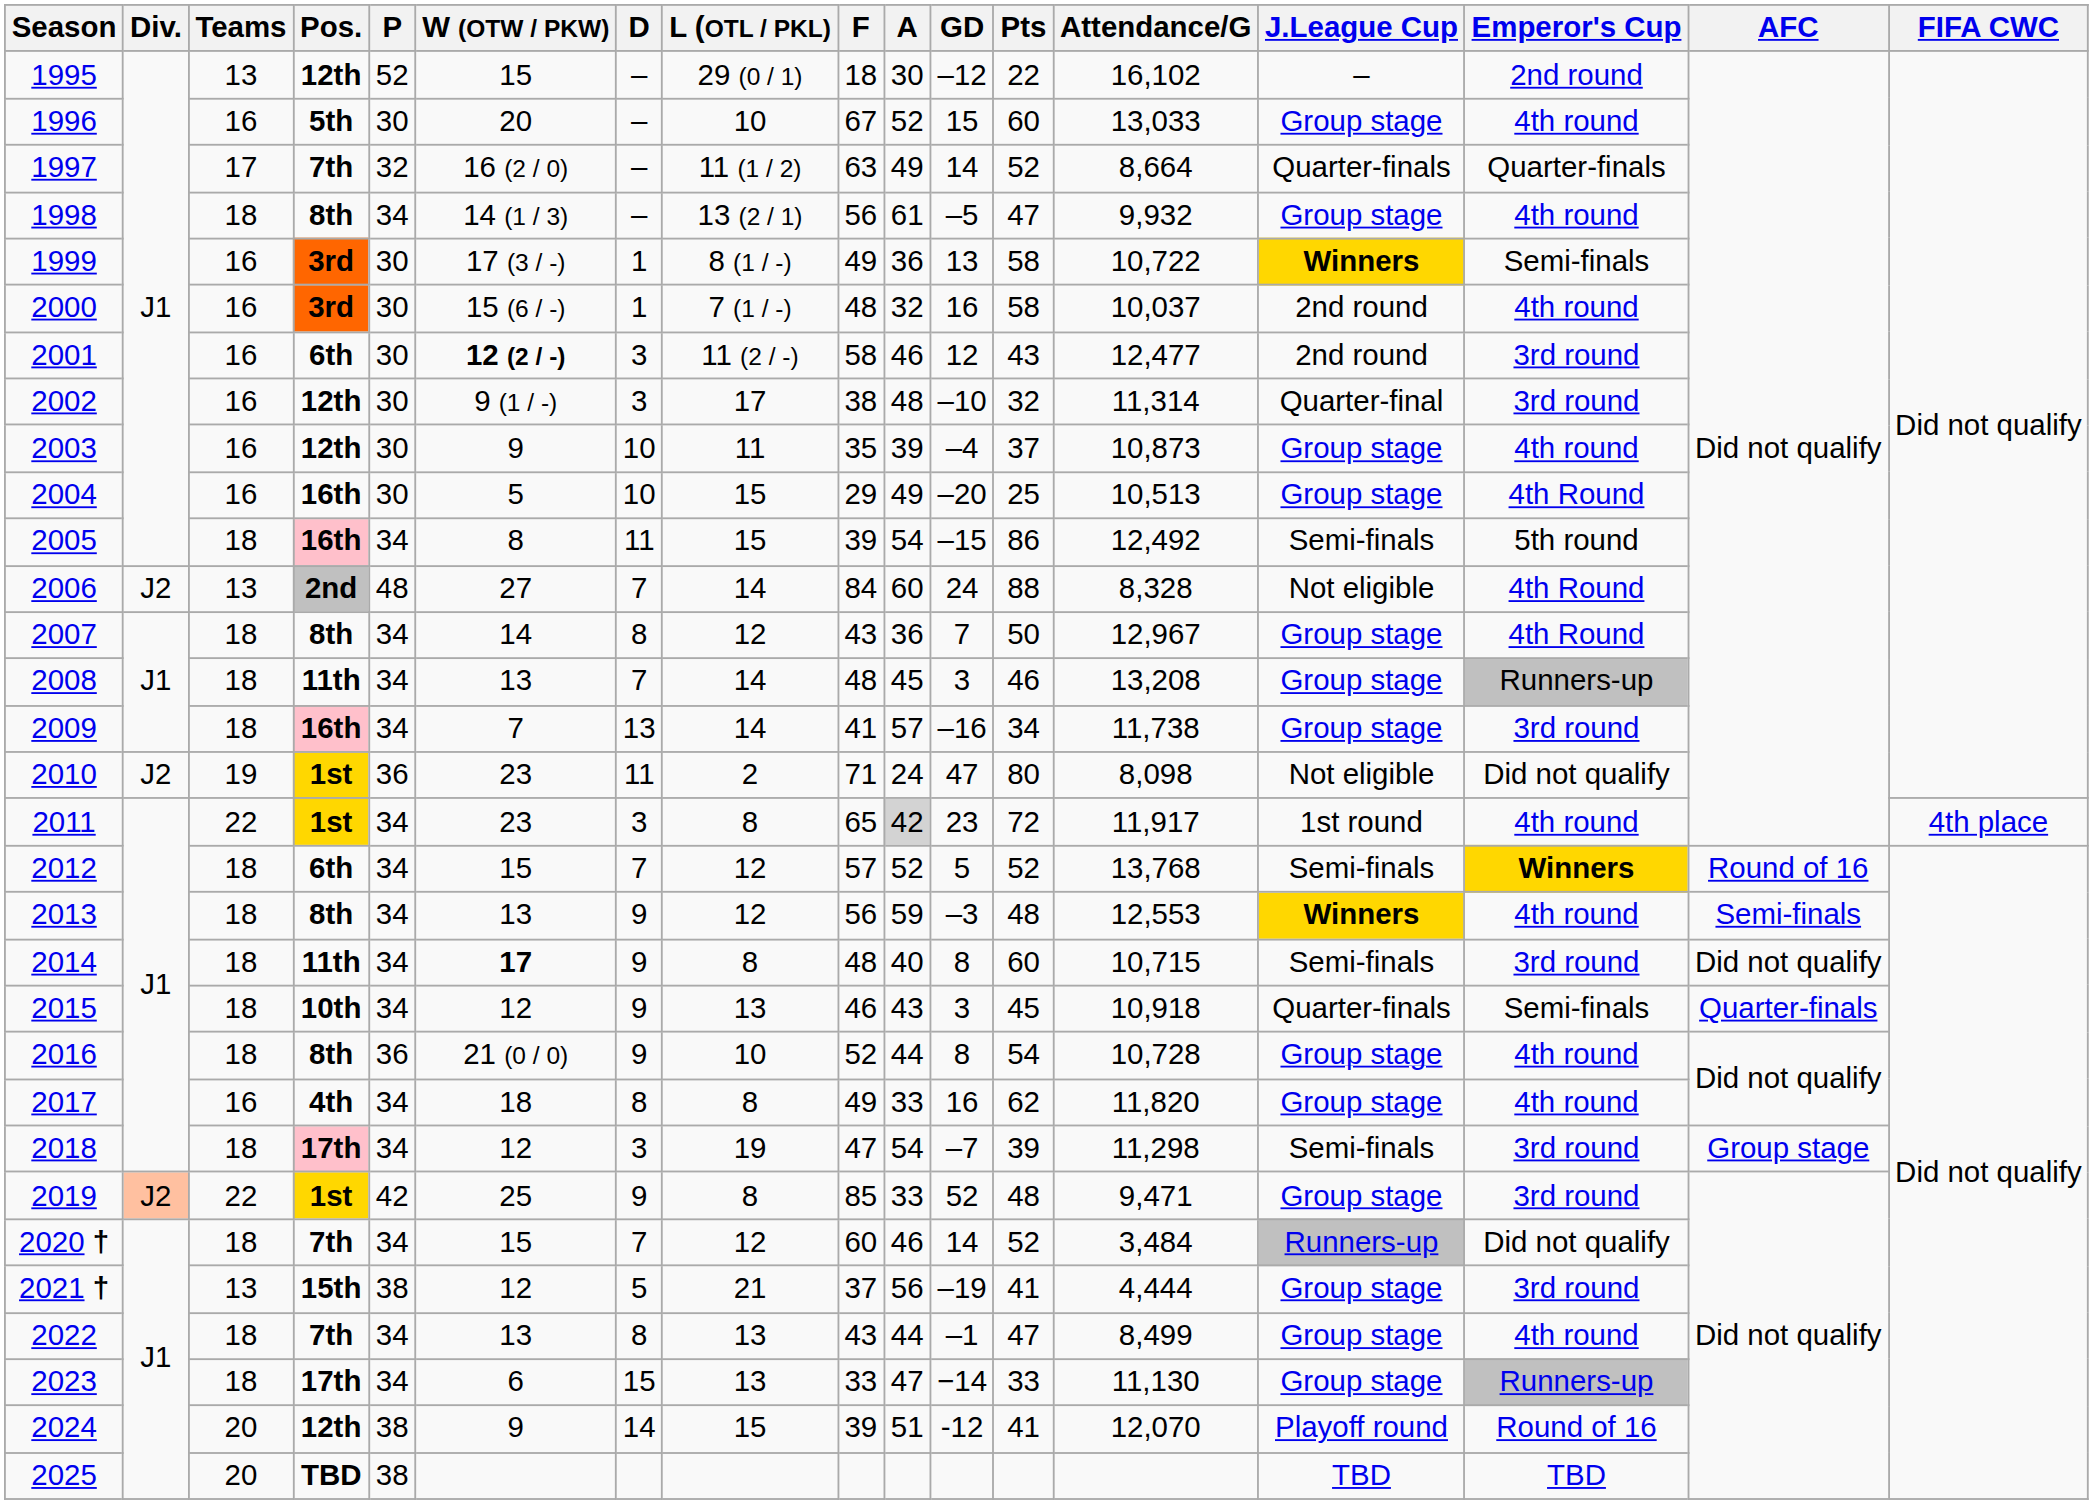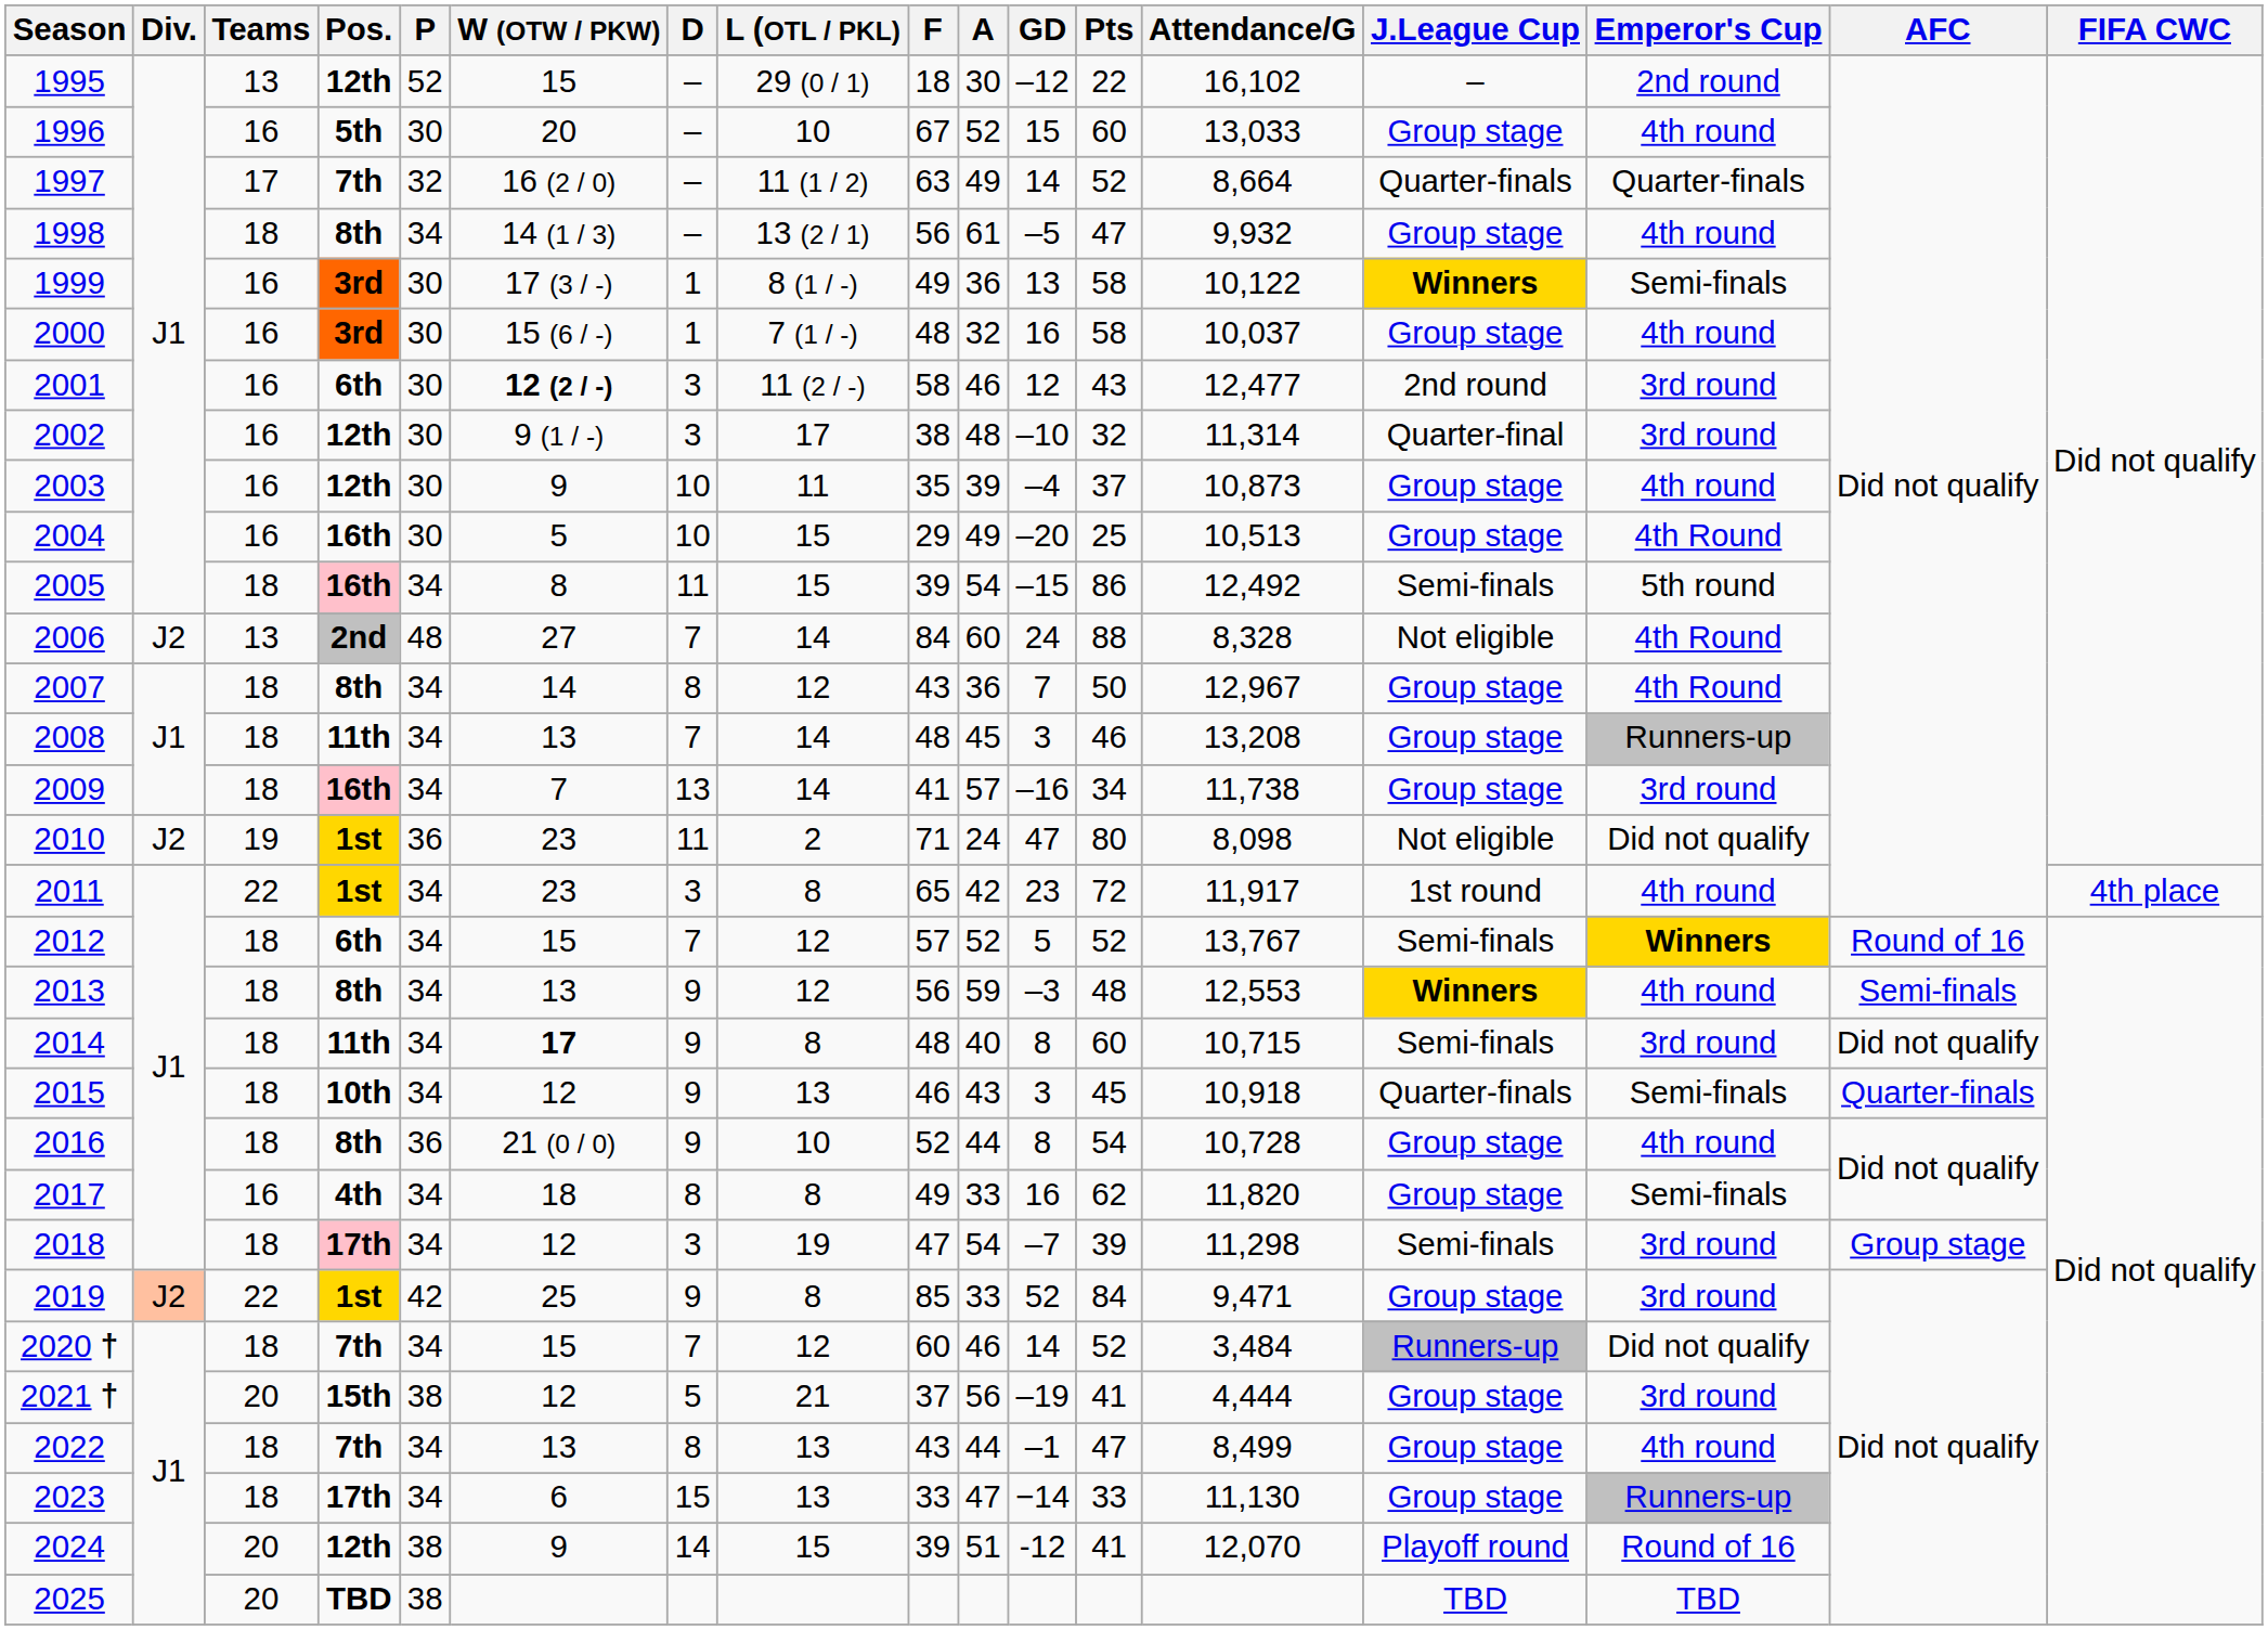 <table class="wikitable" style="text-align:center">
 <tr>
 <th>Season</th>
 <th>Div.</th>
 <th>Teams</th>
 <th>Pos.</th>
 <th>P</th>
 <th>W <small>(OTW / PKW)</small></th>
 <th>D</th>
 <th>L (<small>OTL / PKL)</small></th>
 <th>F</th>
 <th>A</th>
 <th>GD</th>
 <th>Pts</th>
 <th>Attendance/G</th>
 <th><a href='#'>J.League Cup</a></th>
 <th><a href='#'>Emperor's Cup</a></th>
 <th><a href='#'>AFC</a></th>
 <th><a href='#'>FIFA CWC</a></th>
 </tr>
 <tr>
 <td><a href='#'>1995</a></td>
 <td rowspan="11">J1</td>
 <td>13</td>
 <td><strong>12th</strong></td>
 <td>52</td>
 <td>15</td>
 <td>–</td>
 <td>29 <small>(0 / 1)</small></td>
 <td>18</td>
 <td>30</td>
 <td>–12</td>
 <td>22</td>
 <td>16,102</td>
 <td>–</td>
 <td><a href='#'>2nd round</a></td>
 <td rowspan="17">Did not qualify</td>
 <td rowspan="16">Did not qualify</td>
 </tr>
 <tr>
 <td><a href='#'>1996</a></td>
 <td>16</td>
 <td><strong>5th</strong></td>
 <td>30</td>
 <td>20</td>
 <td>–</td>
 <td>10</td>
 <td>67</td>
 <td>52</td>
 <td>15</td>
 <td>60</td>
 <td>13,033</td>
 <td><a href='#'>Group stage</a></td>
 <td><a href='#'>4th round</a></td>
 </tr>
 <tr>
 <td><a href='#'>1997</a></td>
 <td>17</td>
 <td><strong>7th</strong></td>
 <td>32</td>
 <td>16 <small>(2 / 0)</small></td>
 <td>–</td>
 <td>11 <small>(1 / 2)</small></td>
 <td>63</td>
 <td>49</td>
 <td>14</td>
 <td>52</td>
 <td>8,664</td>
 <td>Quarter-finals</td>
 <td>Quarter-finals</td>
 </tr>
 <tr>
 <td><a href='#'>1998</a></td>
 <td>18</td>
 <td><strong>8th</strong></td>
 <td>34</td>
 <td>14 <small>(1 / 3)</small></td>
 <td>–</td>
 <td>13 <small>(2 / 1)</small></td>
 <td>56</td>
 <td>61</td>
 <td>–5</td>
 <td>47</td>
 <td>9,932</td>
 <td><a href='#'>Group stage</a></td>
 <td><a href='#'>4th round</a></td>
 </tr>
 <tr>
 <td><a href='#'>1999</a></td>
 <td>16</td>
 <td bgcolor=ff6600><strong>3rd</strong></td>
 <td>30</td>
 <td>17 <small>(3 / -)</small></td>
 <td>1</td>
 <td>8 <small>(1 / -)</small></td>
 <td>49</td>
 <td>36</td>
 <td>13</td>
 <td>58</td>
-<td>10,722</td>
+<td>10,122</td>
 <td bgcolor=gold><strong>Winners</strong></td>
 <td>Semi-finals</td>
 </tr>
 <tr>
 <td><a href='#'>2000</a></td>
 <td>16</td>
 <td bgcolor=ff6600><strong>3rd</strong></td>
 <td>30</td>
 <td>15 <small>(6 / -)</small></td>
 <td>1</td>
 <td>7 <small>(1 / -)</small></td>
 <td>48</td>
 <td>32</td>
 <td>16</td>
 <td>58</td>
 <td>10,037</td>
-<td>2nd round</td>
+<td><a href='#'>Group stage</a></td>
 <td><a href='#'>4th round</a></td>
 </tr>
 <tr>
 <td><a href='#'>2001</a></td>
 <td>16</td>
 <td><strong>6th</strong></td>
 <td>30</td>
 <td><strong>12 <small>(2 / -)</small></strong></td>
 <td>3</td>
 <td>11 <small>(2 / -)</small></td>
 <td>58</td>
 <td>46</td>
 <td>12</td>
 <td>43</td>
 <td>12,477</td>
 <td>2nd round</td>
 <td><a href='#'>3rd round</a></td>
 </tr>
 <tr>
 <td><a href='#'>2002</a></td>
 <td>16</td>
 <td><strong>12th</strong></td>
 <td>30</td>
 <td>9 <small>(1 / -)</small></td>
 <td>3</td>
 <td>17</td>
 <td>38</td>
 <td>48</td>
 <td>–10</td>
 <td>32</td>
 <td>11,314</td>
 <td>Quarter-final</td>
 <td><a href='#'>3rd round</a></td>
 </tr>
 <tr>
 <td><a href='#'>2003</a></td>
 <td>16</td>
 <td><strong>12th</strong></td>
 <td>30</td>
 <td>9</td>
 <td>10</td>
 <td>11</td>
 <td>35</td>
 <td>39</td>
 <td>–4</td>
 <td>37</td>
 <td>10,873</td>
 <td><a href='#'>Group stage</a></td>
 <td><a href='#'>4th round</a></td>
 </tr>
 <tr>
 <td><a href='#'>2004</a></td>
 <td>16</td>
 <td><strong>16th</strong></td>
 <td>30</td>
 <td>5</td>
 <td>10</td>
 <td>15</td>
 <td>29</td>
 <td>49</td>
 <td>–20</td>
 <td>25</td>
 <td>10,513</td>
 <td><a href='#'>Group stage</a></td>
 <td><a href='#'>4th Round</a></td>
 </tr>
 <tr>
 <td><a href='#'>2005</a></td>
 <td>18</td>
 <td bgcolor=pink><strong>16th</strong></td>
 <td>34</td>
 <td>8</td>
 <td>11</td>
 <td>15</td>
 <td>39</td>
 <td>54</td>
 <td>–15</td>
 <td>86</td>
 <td>12,492</td>
 <td>Semi-finals</td>
 <td>5th round</td>
 </tr>
 <tr>
 <td><a href='#'>2006</a></td>
 <td>J2</td>
 <td>13</td>
 <td bgcolor=silver><strong>2nd</strong></td>
 <td>48</td>
 <td>27</td>
 <td>7</td>
 <td>14</td>
 <td>84</td>
 <td>60</td>
 <td>24</td>
 <td>88</td>
 <td>8,328</td>
 <td>Not eligible</td>
 <td><a href='#'>4th Round</a></td>
 </tr>
 <tr>
 <td><a href='#'>2007</a></td>
 <td rowspan="3">J1</td>
 <td>18</td>
 <td><strong>8th</strong></td>
 <td>34</td>
 <td>14</td>
 <td>8</td>
 <td>12</td>
 <td>43</td>
 <td>36</td>
 <td>7</td>
 <td>50</td>
 <td>12,967</td>
 <td><a href='#'>Group stage</a></td>
 <td><a href='#'>4th Round</a></td>
 </tr>
 <tr>
 <td><a href='#'>2008</a></td>
 <td>18</td>
 <td><strong>11th</strong></td>
 <td>34</td>
 <td>13</td>
 <td>7</td>
 <td>14</td>
 <td>48</td>
 <td>45</td>
 <td>3</td>
 <td>46</td>
 <td>13,208</td>
 <td><a href='#'>Group stage</a></td>
 <td bgcolor=silver>Runners-up</td>
 </tr>
 <tr>
 <td><a href='#'>2009</a></td>
 <td>18</td>
 <td bgcolor=pink><strong>16th</strong></td>
 <td>34</td>
 <td>7</td>
 <td>13</td>
 <td>14</td>
 <td>41</td>
 <td>57</td>
 <td>–16</td>
 <td>34</td>
 <td>11,738</td>
 <td><a href='#'>Group stage</a></td>
 <td><a href='#'>3rd round</a></td>
 </tr>
 <tr>
 <td><a href='#'>2010</a></td>
 <td>J2</td>
 <td>19</td>
 <td bgcolor=gold><strong>1st</strong></td>
 <td>36</td>
 <td>23</td>
 <td>11</td>
 <td>2</td>
 <td>71</td>
 <td>24</td>
 <td>47</td>
 <td>80</td>
 <td>8,098</td>
 <td>Not eligible</td>
 <td>Did not qualify</td>
 </tr>
 <tr>
 <td><a href='#'>2011</a></td>
 <td rowspan="8">J1</td>
 <td>22</td>
 <td bgcolor=gold><strong>1st</strong></td>
 <td>34</td>
 <td>23</td>
 <td>3</td>
 <td>8</td>
 <td>65</td>
-<td style="background: lightgrey;">42</td>
+<td>42</td>
 <td>23</td>
 <td>72</td>
 <td>11,917</td>
 <td>1st round</td>
 <td><a href='#'>4th round</a></td>
 <td><a href='#'>4th place</a></td>
 </tr>
 <tr>
 <td><a href='#'>2012</a></td>
 <td>18</td>
 <td><strong>6th</strong></td>
 <td>34</td>
 <td>15</td>
 <td>7</td>
 <td>12</td>
 <td>57</td>
 <td>52</td>
 <td>5</td>
 <td>52</td>
-<td>13,768</td>
+<td>13,767</td>
 <td>Semi-finals</td>
 <td bgcolor="gold"><strong>Winners</strong></td>
 <td><a href='#'>Round of 16</a></td>
 <td rowspan="14">Did not qualify</td>
 </tr>
 <tr>
 <td><a href='#'>2013</a></td>
 <td>18</td>
 <td><strong>8th</strong></td>
 <td>34</td>
 <td>13</td>
 <td>9</td>
 <td>12</td>
 <td>56</td>
 <td>59</td>
 <td>–3</td>
 <td>48</td>
 <td>12,553</td>
 <td bgcolor=gold><strong>Winners</strong></td>
 <td><a href='#'>4th round</a></td>
 <td><a href='#'>Semi-finals</a></td>
 </tr>
 <tr>
 <td><a href='#'>2014</a></td>
 <td>18</td>
 <td><strong>11th</strong></td>
 <td>34</td>
 <td><strong>17</strong></td>
 <td>9</td>
 <td>8</td>
 <td>48</td>
 <td>40</td>
 <td>8</td>
 <td>60</td>
 <td>10,715</td>
 <td>Semi-finals</td>
 <td><a href='#'>3rd round</a></td>
 <td>Did not qualify</td>
 </tr>
 <tr>
 <td><a href='#'>2015</a></td>
 <td>18</td>
 <td><strong>10th</strong></td>
 <td>34</td>
 <td>12</td>
 <td>9</td>
 <td>13</td>
 <td>46</td>
 <td>43</td>
 <td>3</td>
 <td>45</td>
 <td>10,918</td>
 <td>Quarter-finals</td>
 <td>Semi-finals</td>
 <td><a href='#'>Quarter-finals</a></td>
 </tr>
 <tr>
 <td><a href='#'>2016</a></td>
 <td>18</td>
 <td><strong>8th</strong></td>
 <td>36</td>
 <td>21 <small>(0 / 0)</small></td>
 <td>9</td>
 <td>10</td>
 <td>52</td>
 <td>44</td>
 <td>8</td>
 <td>54</td>
 <td>10,728</td>
 <td><a href='#'>Group stage</a></td>
 <td><a href='#'>4th round</a></td>
 <td rowspan="2">Did not qualify</td>
 </tr>
 <tr>
 <td><a href='#'>2017</a></td>
 <td>16</td>
 <td><strong>4th</strong></td>
 <td>34</td>
 <td>18</td>
 <td>8</td>
 <td>8</td>
 <td>49</td>
 <td>33</td>
 <td>16</td>
 <td>62</td>
 <td>11,820</td>
 <td><a href='#'>Group stage</a></td>
-<td><a href='#'>4th round</a></td>
+<td>Semi-finals</td>
 </tr>
 <tr>
 <td><a href='#'>2018</a></td>
 <td>18</td>
 <td bgcolor=pink><strong>17th</strong></td>
 <td>34</td>
 <td>12</td>
 <td>3</td>
 <td>19</td>
 <td>47</td>
 <td>54</td>
 <td>–7</td>
 <td>39</td>
 <td>11,298</td>
 <td>Semi-finals</td>
 <td><a href='#'>3rd round</a></td>
 <td><a href='#'>Group stage</a></td>
 </tr>
 <tr>
 <td><a href='#'>2019</a></td>
 <td bgcolor=#ffc0a0>J2</td>
 <td>22</td>
 <td bgcolor=gold><strong>1st</strong></td>
 <td>42</td>
 <td>25</td>
 <td>9</td>
 <td>8</td>
 <td>85</td>
 <td>33</td>
 <td>52</td>
-<td>48</td>
+<td>84</td>
 <td>9,471</td>
 <td><a href='#'>Group stage</a></td>
 <td><a href='#'>3rd round</a></td>
 <td rowspan="7">Did not qualify</td>
 </tr>
 <tr>
 <td><a href='#'>2020</a> <strong>†</strong></td>
 <td rowspan="6">J1</td>
 <td>18</td>
 <td><strong>7th</strong></td>
 <td>34</td>
 <td>15</td>
 <td>7</td>
 <td>12</td>
 <td>60</td>
 <td>46</td>
 <td>14</td>
 <td>52</td>
 <td>3,484</td>
 <td bgcolor=silver><a href='#'>Runners-up</a></td>
 <td>Did not qualify</td>
 </tr>
 <tr>
 <td><a href='#'>2021</a> <strong>†</strong></td>
-<td>13</td>
+<td>20</td>
 <td><strong>15th</strong></td>
 <td>38</td>
 <td>12</td>
 <td>5</td>
 <td>21</td>
 <td>37</td>
 <td>56</td>
 <td>–19</td>
 <td>41</td>
 <td>4,444</td>
 <td><a href='#'>Group stage</a></td>
 <td><a href='#'>3rd round</a></td>
 </tr>
 <tr>
 <td><a href='#'>2022</a></td>
 <td>18</td>
 <td><strong>7th</strong></td>
 <td>34</td>
 <td>13</td>
 <td>8</td>
 <td>13</td>
 <td>43</td>
 <td>44</td>
 <td>–1</td>
 <td>47</td>
 <td>8,499</td>
 <td><a href='#'>Group stage</a></td>
 <td><a href='#'>4th round</a></td>
 </tr>
 <tr>
 <td><a href='#'>2023</a></td>
 <td>18</td>
 <td><strong>17th</strong></td>
 <td>34</td>
 <td>6</td>
 <td>15</td>
 <td>13</td>
 <td>33</td>
 <td>47</td>
 <td>−14</td>
 <td>33</td>
 <td>11,130</td>
 <td><a href='#'>Group stage</a></td>
 <td bgcolor=silver><a href='#'>Runners-up</a></td>
 </tr>
 <tr>
 <td><a href='#'>2024</a></td>
 <td>20</td>
 <td><strong>12th</strong></td>
 <td>38</td>
 <td>9</td>
 <td>14</td>
 <td>15</td>
 <td>39</td>
 <td>51</td>
 <td>-12</td>
 <td>41</td>
 <td>12,070</td>
 <td><a href='#'>Playoff round</a></td>
 <td><a href='#'>Round of 16</a></td>
 </tr>
 <tr>
 <td><a href='#'>2025</a></td>
 <td>20</td>
 <td><strong>TBD</strong></td>
 <td>38</td>
 <td></td>
 <td></td>
 <td></td>
 <td></td>
 <td></td>
 <td></td>
 <td></td>
 <td></td>
 <td><a href='#'>TBD</a></td>
 <td><a href='#'>TBD</a></td>
 </tr>
 </table>
